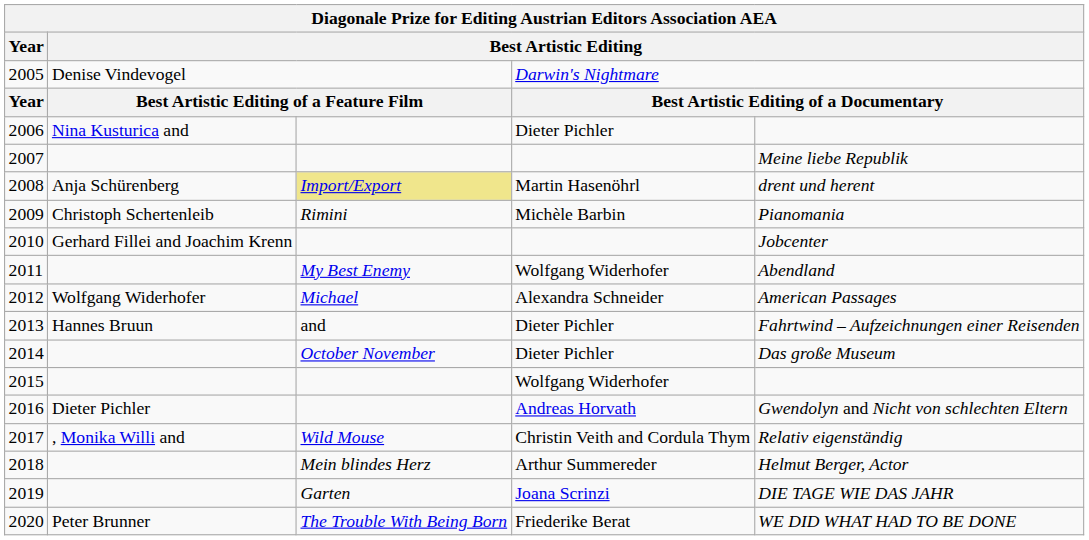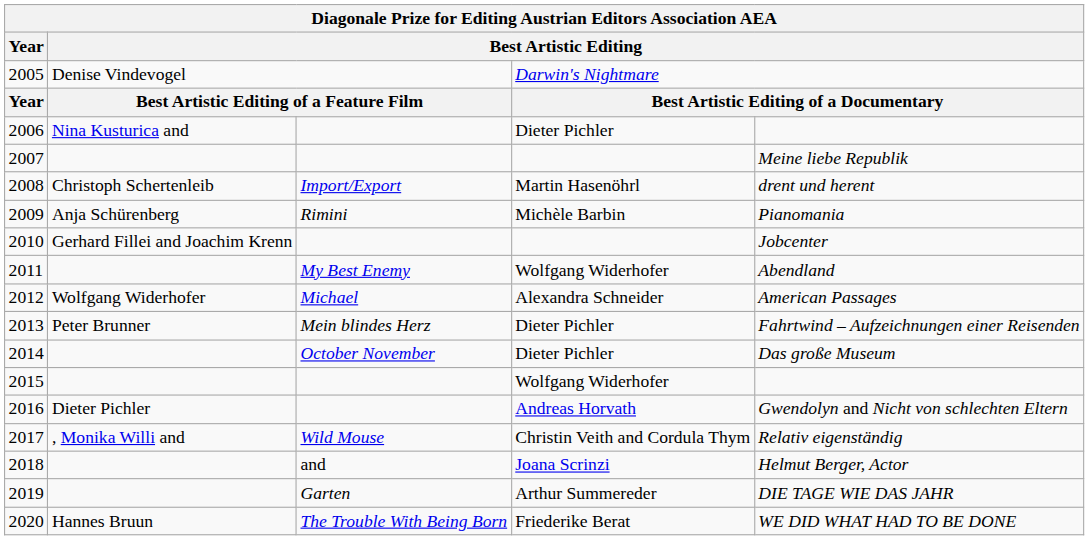 <table class="wikitable">
 <tr>
 <th colspan="5">Diagonale Prize for Editing Austrian Editors Association AEA</th>
 </tr>
 <tr class="hintergrundfarbe6" align="center">
 <th>Year</th>
 <th colspan="4" width="300">Best Artistic Editing</th>
 </tr>
 <tr>
 <td>2005</td>
 <td colspan="2">Denise Vindevogel</td>
 <td colspan="2"><em><a href='#'>Darwin's Nightmare</a></em></td>
 </tr>
 <tr class="hintergrundfarbe6" align="center">
 <th>Year</th>
 <th colspan="2" width="300">Best Artistic Editing of a Feature Film</th>
 <th colspan="2" width="300">Best Artistic Editing of a Documentary</th>
 </tr>
 <tr>
 <td>2006</td>
 <td><a href='#'>Nina Kusturica</a> and </td>
 <td></td>
 <td>Dieter Pichler</td>
 <td></td>
 </tr>
 <tr>
 <td>2007</td>
 <td></td>
 <td></td>
 <td></td>
 <td><em>Meine liebe Republik</em></td>
 </tr>
 <tr>
 <td>2008</td>
-<td>Anja Schürenberg</td>
-<td style="background: khaki;"><em><a href='#'>Import/Export</a></em></td>
+<td>Christoph Schertenleib</td>
+<td><em><a href='#'>Import/Export</a></em></td>
 <td>Martin Hasenöhrl</td>
 <td><em>drent und herent</em></td>
 </tr>
 <tr>
 <td>2009</td>
-<td>Christoph Schertenleib</td>
+<td>Anja Schürenberg</td>
 <td><em>Rimini</em></td>
 <td>Michèle Barbin</td>
 <td><em>Pianomania</em></td>
 </tr>
 <tr>
 <td>2010</td>
 <td>Gerhard Fillei and Joachim Krenn</td>
 <td></td>
 <td></td>
 <td><em>Jobcenter</em></td>
 </tr>
 <tr>
 <td>2011</td>
 <td></td>
 <td><em><a href='#'>My Best Enemy</a></em></td>
 <td>Wolfgang Widerhofer</td>
 <td><em>Abendland</em></td>
 </tr>
 <tr>
 <td>2012</td>
 <td>Wolfgang Widerhofer</td>
 <td><em><a href='#'>Michael</a></em></td>
 <td>Alexandra Schneider</td>
 <td><em>American Passages</em></td>
 </tr>
 <tr>
 <td>2013</td>
-<td>Hannes Bruun</td>
-<td> and <em></em></td>
+<td>Peter Brunner</td>
+<td><em>Mein blindes Herz</em></td>
 <td>Dieter Pichler</td>
 <td><em>Fahrtwind – Aufzeichnungen einer Reisenden</em></td>
 </tr>
 <tr>
 <td>2014</td>
 <td></td>
 <td><em><a href='#'>October November</a></em></td>
 <td>Dieter Pichler</td>
 <td><em>Das große Museum</em></td>
 </tr>
 <tr>
 <td>2015</td>
 <td></td>
 <td></td>
 <td>Wolfgang Widerhofer</td>
 <td></td>
 </tr>
 <tr>
 <td>2016</td>
 <td>Dieter Pichler</td>
 <td></td>
 <td><a href='#'>Andreas Horvath</a></td>
 <td><em>Gwendolyn</em> and <em>Nicht von schlechten Eltern</em></td>
 </tr>
 <tr>
 <td>2017</td>
 <td>, <a href='#'>Monika Willi</a> and </td>
 <td><em><a href='#'>Wild Mouse</a></em></td>
 <td>Christin Veith and Cordula Thym</td>
 <td><em>Relativ eigenständig</em></td>
 </tr>
 <tr>
 <td>2018</td>
 <td></td>
-<td><em>Mein blindes Herz</em></td>
-<td>Arthur Summereder</td>
+<td> and <em></em></td>
+<td><a href='#'>Joana Scrinzi</a></td>
 <td><em>Helmut Berger, Actor</em></td>
 </tr>
 <tr>
 <td>2019</td>
 <td></td>
 <td><em>Garten</em></td>
-<td><a href='#'>Joana Scrinzi</a></td>
+<td>Arthur Summereder</td>
 <td><em>DIE TAGE WIE DAS JAHR</em></td>
 </tr>
 <tr>
 <td>2020</td>
-<td>Peter Brunner</td>
+<td>Hannes Bruun</td>
 <td><em><a href='#'>The Trouble With Being Born</a></em></td>
 <td>Friederike Berat</td>
 <td><em>WE DID WHAT HAD TO BE DONE</em></td>
 </tr>
 </table>
